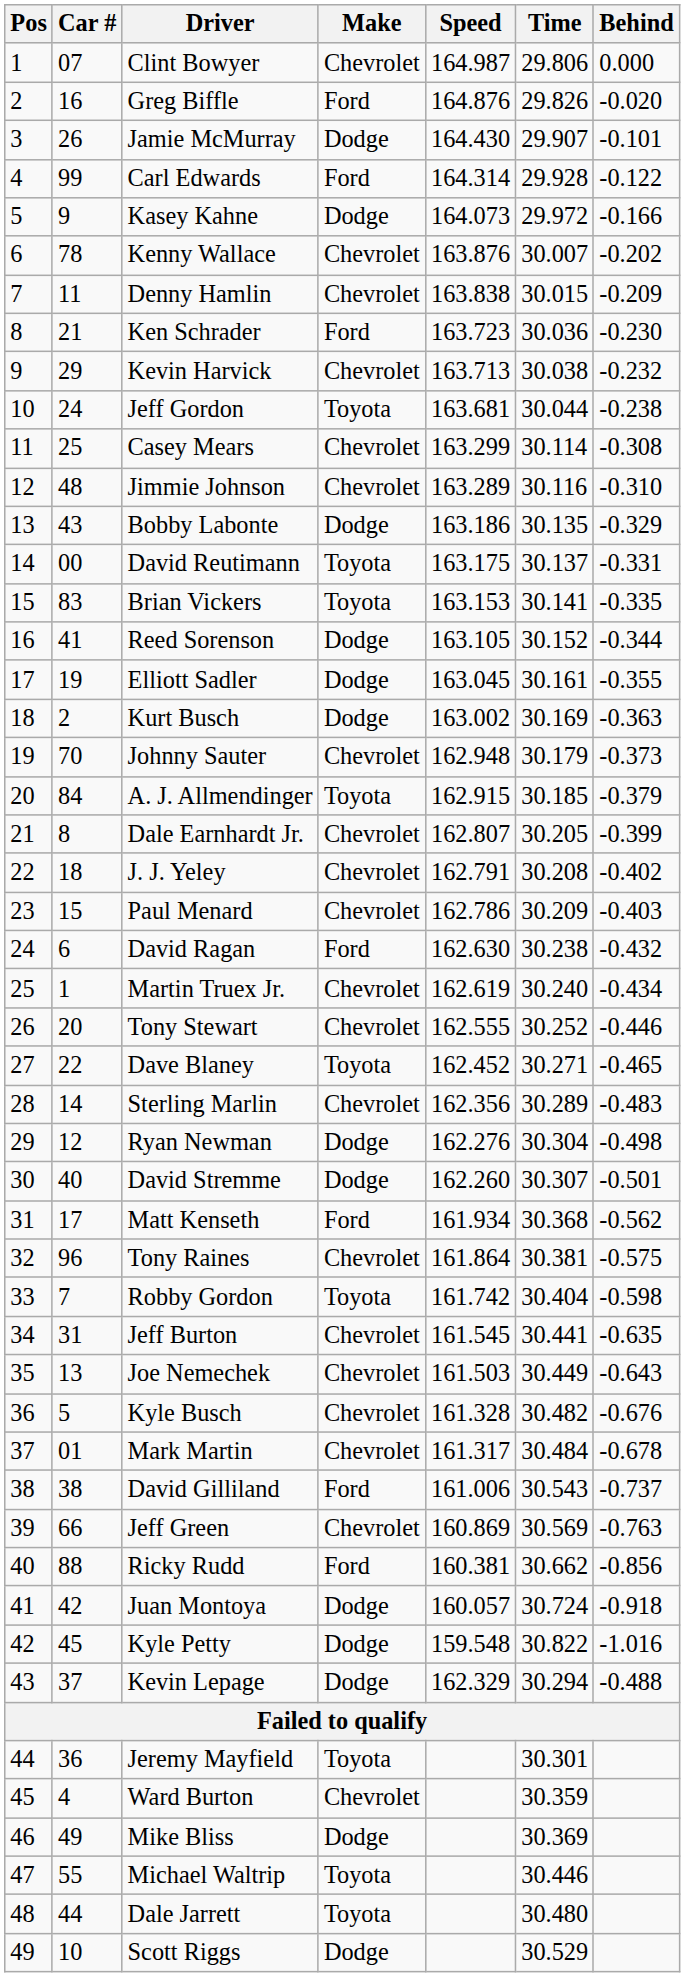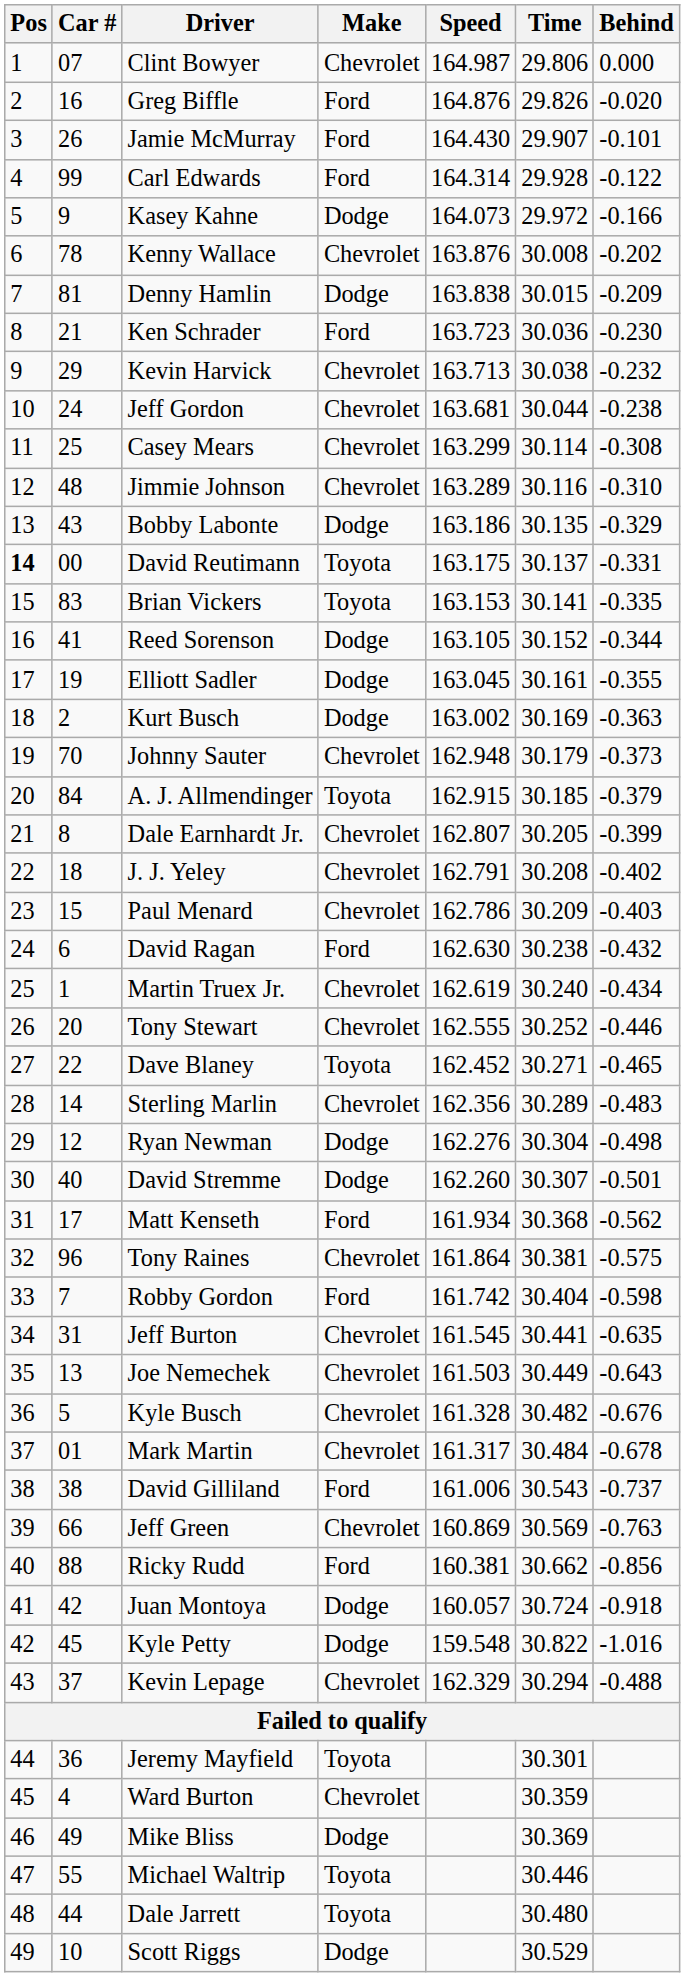 <table class="wikitable">
 <tr>
 <th colspan="1" rowspan="1">Pos</th>
 <th colspan="1" rowspan="1">Car #</th>
 <th colspan="1" rowspan="1">Driver</th>
 <th colspan="1" rowspan="1">Make</th>
 <th colspan="1" rowspan="1">Speed</th>
 <th colspan="1" rowspan="1">Time</th>
 <th colspan="1" rowspan="1">Behind</th>
 </tr>
 <tr>
 <td>1</td>
 <td>07</td>
 <td>Clint Bowyer</td>
 <td>Chevrolet</td>
 <td>164.987</td>
 <td>29.806</td>
 <td>0.000</td>
 </tr>
 <tr>
 <td>2</td>
 <td>16</td>
 <td>Greg Biffle</td>
 <td>Ford</td>
 <td>164.876</td>
 <td>29.826</td>
 <td>-0.020</td>
 </tr>
 <tr>
 <td>3</td>
 <td>26</td>
 <td>Jamie McMurray</td>
-<td>Dodge</td>
+<td>Ford</td>
 <td>164.430</td>
 <td>29.907</td>
 <td>-0.101</td>
 </tr>
 <tr>
 <td>4</td>
 <td>99</td>
 <td>Carl Edwards</td>
 <td>Ford</td>
 <td>164.314</td>
 <td>29.928</td>
 <td>-0.122</td>
 </tr>
 <tr>
 <td>5</td>
 <td>9</td>
 <td>Kasey Kahne</td>
 <td>Dodge</td>
 <td>164.073</td>
 <td>29.972</td>
 <td>-0.166</td>
 </tr>
 <tr>
 <td>6</td>
 <td>78</td>
 <td>Kenny Wallace</td>
 <td>Chevrolet</td>
 <td>163.876</td>
-<td>30.007</td>
+<td>30.008</td>
 <td>-0.202</td>
 </tr>
 <tr>
 <td>7</td>
-<td>11</td>
+<td>81</td>
 <td>Denny Hamlin</td>
-<td>Chevrolet</td>
+<td>Dodge</td>
 <td>163.838</td>
 <td>30.015</td>
 <td>-0.209</td>
 </tr>
 <tr>
 <td>8</td>
 <td>21</td>
 <td>Ken Schrader</td>
 <td>Ford</td>
 <td>163.723</td>
 <td>30.036</td>
 <td>-0.230</td>
 </tr>
 <tr>
 <td>9</td>
 <td>29</td>
 <td>Kevin Harvick</td>
 <td>Chevrolet</td>
 <td>163.713</td>
 <td>30.038</td>
 <td>-0.232</td>
 </tr>
 <tr>
 <td>10</td>
 <td>24</td>
 <td>Jeff Gordon</td>
-<td>Toyota</td>
+<td>Chevrolet</td>
 <td>163.681</td>
 <td>30.044</td>
 <td>-0.238</td>
 </tr>
 <tr>
 <td>11</td>
 <td>25</td>
 <td>Casey Mears</td>
 <td>Chevrolet</td>
 <td>163.299</td>
 <td>30.114</td>
 <td>-0.308</td>
 </tr>
 <tr>
 <td>12</td>
 <td>48</td>
 <td>Jimmie Johnson</td>
 <td>Chevrolet</td>
 <td>163.289</td>
 <td>30.116</td>
 <td>-0.310</td>
 </tr>
 <tr>
 <td>13</td>
 <td>43</td>
 <td>Bobby Labonte</td>
 <td>Dodge</td>
 <td>163.186</td>
 <td>30.135</td>
 <td>-0.329</td>
 </tr>
 <tr>
-<td>14</td>
+<td><strong>14</strong></td>
 <td>00</td>
 <td>David Reutimann</td>
 <td>Toyota</td>
 <td>163.175</td>
 <td>30.137</td>
 <td>-0.331</td>
 </tr>
 <tr>
 <td>15</td>
 <td>83</td>
 <td>Brian Vickers</td>
 <td>Toyota</td>
 <td>163.153</td>
 <td>30.141</td>
 <td>-0.335</td>
 </tr>
 <tr>
 <td>16</td>
 <td>41</td>
 <td>Reed Sorenson</td>
 <td>Dodge</td>
 <td>163.105</td>
 <td>30.152</td>
 <td>-0.344</td>
 </tr>
 <tr>
 <td>17</td>
 <td>19</td>
 <td>Elliott Sadler</td>
 <td>Dodge</td>
 <td>163.045</td>
 <td>30.161</td>
 <td>-0.355</td>
 </tr>
 <tr>
 <td>18</td>
 <td>2</td>
 <td>Kurt Busch</td>
 <td>Dodge</td>
 <td>163.002</td>
 <td>30.169</td>
 <td>-0.363</td>
 </tr>
 <tr>
 <td>19</td>
 <td>70</td>
 <td>Johnny Sauter</td>
 <td>Chevrolet</td>
 <td>162.948</td>
 <td>30.179</td>
 <td>-0.373</td>
 </tr>
 <tr>
 <td>20</td>
 <td>84</td>
 <td>A. J. Allmendinger</td>
 <td>Toyota</td>
 <td>162.915</td>
 <td>30.185</td>
 <td>-0.379</td>
 </tr>
 <tr>
 <td>21</td>
 <td>8</td>
 <td>Dale Earnhardt Jr.</td>
 <td>Chevrolet</td>
 <td>162.807</td>
 <td>30.205</td>
 <td>-0.399</td>
 </tr>
 <tr>
 <td>22</td>
 <td>18</td>
 <td>J. J. Yeley</td>
 <td>Chevrolet</td>
 <td>162.791</td>
 <td>30.208</td>
 <td>-0.402</td>
 </tr>
 <tr>
 <td>23</td>
 <td>15</td>
 <td>Paul Menard</td>
 <td>Chevrolet</td>
 <td>162.786</td>
 <td>30.209</td>
 <td>-0.403</td>
 </tr>
 <tr>
 <td>24</td>
 <td>6</td>
 <td>David Ragan</td>
 <td>Ford</td>
 <td>162.630</td>
 <td>30.238</td>
 <td>-0.432</td>
 </tr>
 <tr>
 <td>25</td>
 <td>1</td>
 <td>Martin Truex Jr.</td>
 <td>Chevrolet</td>
 <td>162.619</td>
 <td>30.240</td>
 <td>-0.434</td>
 </tr>
 <tr>
 <td>26</td>
 <td>20</td>
 <td>Tony Stewart</td>
 <td>Chevrolet</td>
 <td>162.555</td>
 <td>30.252</td>
 <td>-0.446</td>
 </tr>
 <tr>
 <td>27</td>
 <td>22</td>
 <td>Dave Blaney</td>
 <td>Toyota</td>
 <td>162.452</td>
 <td>30.271</td>
 <td>-0.465</td>
 </tr>
 <tr>
 <td>28</td>
 <td>14</td>
 <td>Sterling Marlin</td>
 <td>Chevrolet</td>
 <td>162.356</td>
 <td>30.289</td>
 <td>-0.483</td>
 </tr>
 <tr>
 <td>29</td>
 <td>12</td>
 <td>Ryan Newman</td>
 <td>Dodge</td>
 <td>162.276</td>
 <td>30.304</td>
 <td>-0.498</td>
 </tr>
 <tr>
 <td>30</td>
 <td>40</td>
 <td>David Stremme</td>
 <td>Dodge</td>
 <td>162.260</td>
 <td>30.307</td>
 <td>-0.501</td>
 </tr>
 <tr>
 <td>31</td>
 <td>17</td>
 <td>Matt Kenseth</td>
 <td>Ford</td>
 <td>161.934</td>
 <td>30.368</td>
 <td>-0.562</td>
 </tr>
 <tr>
 <td>32</td>
 <td>96</td>
 <td>Tony Raines</td>
 <td>Chevrolet</td>
 <td>161.864</td>
 <td>30.381</td>
 <td>-0.575</td>
 </tr>
 <tr>
 <td>33</td>
 <td>7</td>
 <td>Robby Gordon</td>
-<td>Toyota</td>
+<td>Ford</td>
 <td>161.742</td>
 <td>30.404</td>
 <td>-0.598</td>
 </tr>
 <tr>
 <td>34</td>
 <td>31</td>
 <td>Jeff Burton</td>
 <td>Chevrolet</td>
 <td>161.545</td>
 <td>30.441</td>
 <td>-0.635</td>
 </tr>
 <tr>
 <td>35</td>
 <td>13</td>
 <td>Joe Nemechek</td>
 <td>Chevrolet</td>
 <td>161.503</td>
 <td>30.449</td>
 <td>-0.643</td>
 </tr>
 <tr>
 <td>36</td>
 <td>5</td>
 <td>Kyle Busch</td>
 <td>Chevrolet</td>
 <td>161.328</td>
 <td>30.482</td>
 <td>-0.676</td>
 </tr>
 <tr>
 <td>37</td>
 <td>01</td>
 <td>Mark Martin</td>
 <td>Chevrolet</td>
 <td>161.317</td>
 <td>30.484</td>
 <td>-0.678</td>
 </tr>
 <tr>
 <td>38</td>
 <td>38</td>
 <td>David Gilliland</td>
 <td>Ford</td>
 <td>161.006</td>
 <td>30.543</td>
 <td>-0.737</td>
 </tr>
 <tr>
 <td>39</td>
 <td>66</td>
 <td>Jeff Green</td>
 <td>Chevrolet</td>
 <td>160.869</td>
 <td>30.569</td>
 <td>-0.763</td>
 </tr>
 <tr>
 <td>40</td>
 <td>88</td>
 <td>Ricky Rudd</td>
 <td>Ford</td>
 <td>160.381</td>
 <td>30.662</td>
 <td>-0.856</td>
 </tr>
 <tr>
 <td>41</td>
 <td>42</td>
 <td>Juan Montoya</td>
 <td>Dodge</td>
 <td>160.057</td>
 <td>30.724</td>
 <td>-0.918</td>
 </tr>
 <tr>
 <td>42</td>
 <td>45</td>
 <td>Kyle Petty</td>
 <td>Dodge</td>
 <td>159.548</td>
 <td>30.822</td>
 <td>-1.016</td>
 </tr>
 <tr>
 <td>43</td>
 <td>37</td>
 <td>Kevin Lepage</td>
-<td>Dodge</td>
+<td>Chevrolet</td>
 <td>162.329</td>
 <td>30.294</td>
 <td>-0.488</td>
 </tr>
 <tr>
 <th colspan="7">Failed to qualify</th>
 </tr>
 <tr>
 <td>44</td>
 <td>36</td>
 <td>Jeremy Mayfield</td>
 <td>Toyota</td>
 <td></td>
 <td>30.301</td>
 <td></td>
 </tr>
 <tr>
 <td>45</td>
 <td>4</td>
 <td>Ward Burton</td>
 <td>Chevrolet</td>
 <td></td>
 <td>30.359</td>
 <td></td>
 </tr>
 <tr>
 <td>46</td>
 <td>49</td>
 <td>Mike Bliss</td>
 <td>Dodge</td>
 <td></td>
 <td>30.369</td>
 <td></td>
 </tr>
 <tr>
 <td>47</td>
 <td>55</td>
 <td>Michael Waltrip</td>
 <td>Toyota</td>
 <td></td>
 <td>30.446</td>
 <td></td>
 </tr>
 <tr>
 <td>48</td>
 <td>44</td>
 <td>Dale Jarrett</td>
 <td>Toyota</td>
 <td></td>
 <td>30.480</td>
 <td></td>
 </tr>
 <tr>
 <td>49</td>
 <td>10</td>
 <td>Scott Riggs</td>
 <td>Dodge</td>
 <td></td>
 <td>30.529</td>
 <td></td>
 </tr>
 </table>
